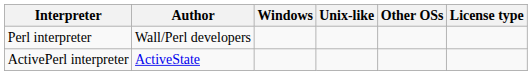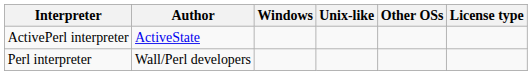 <table class="wikitable sortable">
 <tr>
 <th>Interpreter</th>
 <th>Author</th>
 <th>Windows</th>
 <th>Unix-like</th>
 <th>Other OSs</th>
 <th>License type</th>
 </tr>
 <tr>
+<td>ActivePerl interpreter</td>
+<td><a href='#'>ActiveState</a></td>
+<td></td>
+<td></td>
+<td></td>
+<td></td>
+</tr>
+<tr>
 <td>Perl interpreter</td>
 <td>Wall/Perl developers</td>
 <td></td>
 <td></td>
 <td></td>
 <td></td>
 </tr>
-<tr>
-<td>ActivePerl interpreter</td>
-<td><a href='#'>ActiveState</a></td>
-<td></td>
-<td></td>
-<td></td>
-<td></td>
-</tr>
 </table>
